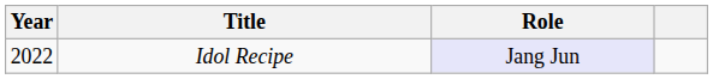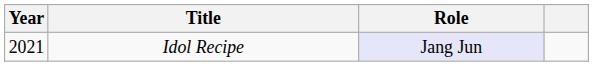 <table class="wikitable sortable plainrowheaders" style="text-align:center;" border="1">
 <tr>
 <th scope="col" style="width: 2em;">Year</th>
 <th scope="col" style="width: 17em;">Title</th>
 <th scope="col" style="width: 10em;">Role</th>
 <th scope="col" class="unsortable" style="width: 2em;"></th>
 </tr>
 <tr>
-<td>2022</td>
+<td>2021</td>
 <td><em>Idol Recipe</em></td>
 <td style="background: lavender;">Jang Jun</td>
 <td></td>
 </tr>
 </table>
